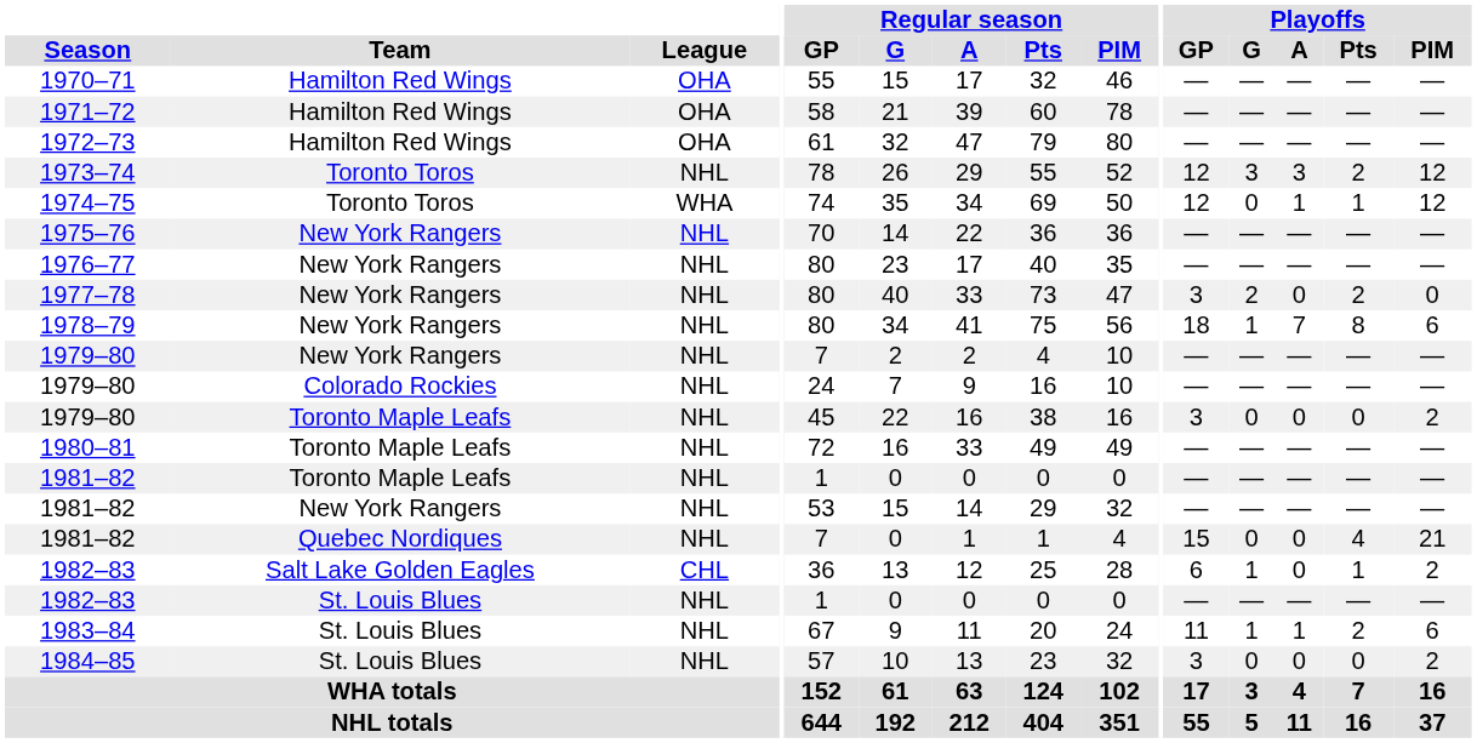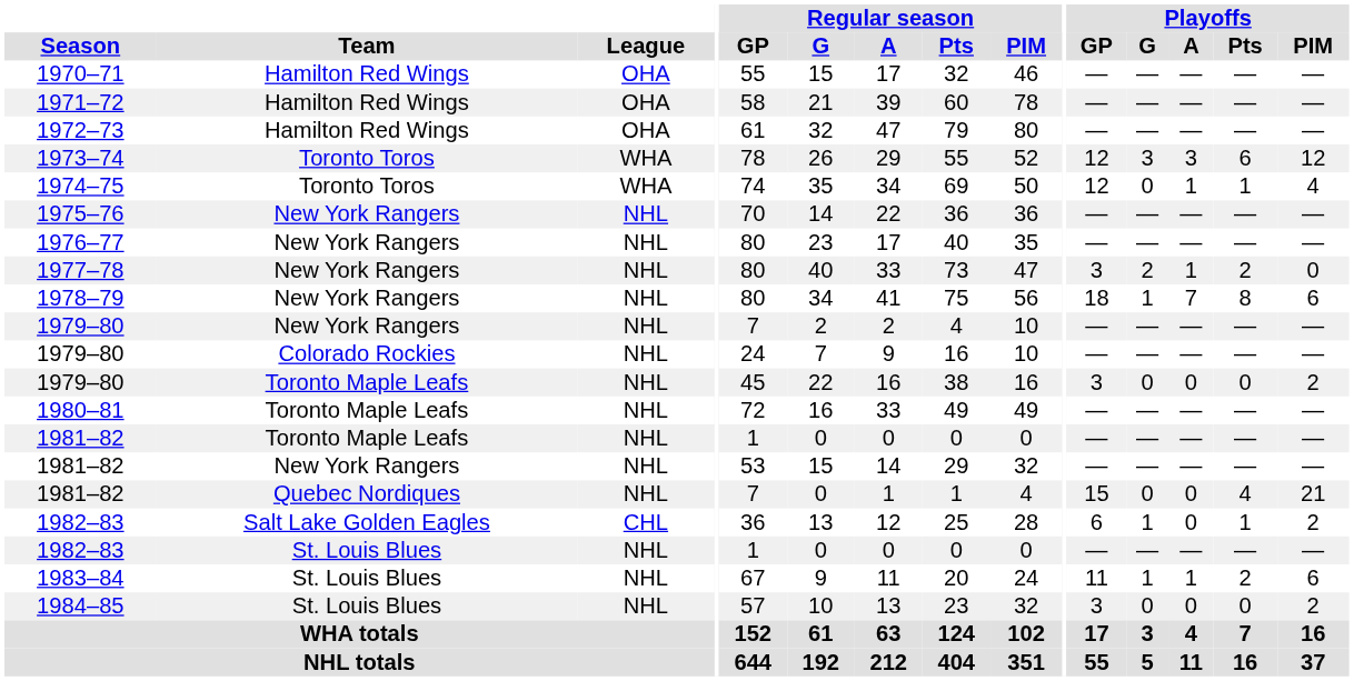 <table border="0" cellpadding="1" cellspacing="0" style="text-align:center; width:60em">
 <tr bgcolor="#e0e0e0">
 <th colspan="3" bgcolor="#ffffff"></th>
 <th rowspan="100" bgcolor="#ffffff"></th>
 <th colspan="5"><a href='#'>Regular season</a></th>
 <th rowspan="100" bgcolor="#ffffff"></th>
 <th colspan="5"><a href='#'>Playoffs</a></th>
 </tr>
 <tr bgcolor="#e0e0e0">
 <th><a href='#'>Season</a></th>
 <th>Team</th>
 <th>League</th>
 <th>GP</th>
 <th><a href='#'>G</a></th>
 <th><a href='#'>A</a></th>
 <th><a href='#'>Pts</a></th>
 <th><a href='#'>PIM</a></th>
 <th>GP</th>
 <th>G</th>
 <th>A</th>
 <th>Pts</th>
 <th>PIM</th>
 </tr>
 <tr>
 <td><a href='#'>1970–71</a></td>
 <td><a href='#'>Hamilton Red Wings</a></td>
 <td><a href='#'>OHA</a></td>
 <td>55</td>
 <td>15</td>
 <td>17</td>
 <td>32</td>
 <td>46</td>
 <td>—</td>
 <td>—</td>
 <td>—</td>
 <td>—</td>
 <td>—</td>
 </tr>
 <tr bgcolor="#f0f0f0">
 <td><a href='#'>1971–72</a></td>
 <td>Hamilton Red Wings</td>
 <td>OHA</td>
 <td>58</td>
 <td>21</td>
 <td>39</td>
 <td>60</td>
 <td>78</td>
 <td>—</td>
 <td>—</td>
 <td>—</td>
 <td>—</td>
 <td>—</td>
 </tr>
 <tr>
 <td><a href='#'>1972–73</a></td>
 <td>Hamilton Red Wings</td>
 <td>OHA</td>
 <td>61</td>
 <td>32</td>
 <td>47</td>
 <td>79</td>
 <td>80</td>
 <td>—</td>
 <td>—</td>
 <td>—</td>
 <td>—</td>
 <td>—</td>
 </tr>
 <tr bgcolor="#f0f0f0">
 <td><a href='#'>1973–74</a></td>
 <td><a href='#'>Toronto Toros</a></td>
-<td>NHL</td>
+<td>WHA</td>
 <td>78</td>
 <td>26</td>
 <td>29</td>
 <td>55</td>
 <td>52</td>
 <td>12</td>
 <td>3</td>
 <td>3</td>
-<td>2</td>
+<td>6</td>
 <td>12</td>
 </tr>
 <tr>
 <td><a href='#'>1974–75</a></td>
 <td>Toronto Toros</td>
 <td>WHA</td>
 <td>74</td>
 <td>35</td>
 <td>34</td>
 <td>69</td>
 <td>50</td>
 <td>12</td>
 <td>0</td>
 <td>1</td>
 <td>1</td>
-<td>12</td>
+<td>4</td>
 </tr>
 <tr bgcolor="#f0f0f0">
 <td><a href='#'>1975–76</a></td>
 <td><a href='#'>New York Rangers</a></td>
 <td><a href='#'>NHL</a></td>
 <td>70</td>
 <td>14</td>
 <td>22</td>
 <td>36</td>
 <td>36</td>
 <td>—</td>
 <td>—</td>
 <td>—</td>
 <td>—</td>
 <td>—</td>
 </tr>
 <tr>
 <td><a href='#'>1976–77</a></td>
 <td>New York Rangers</td>
 <td>NHL</td>
 <td>80</td>
 <td>23</td>
 <td>17</td>
 <td>40</td>
 <td>35</td>
 <td>—</td>
 <td>—</td>
 <td>—</td>
 <td>—</td>
 <td>—</td>
 </tr>
 <tr bgcolor="#f0f0f0">
 <td><a href='#'>1977–78</a></td>
 <td>New York Rangers</td>
 <td>NHL</td>
 <td>80</td>
 <td>40</td>
 <td>33</td>
 <td>73</td>
 <td>47</td>
 <td>3</td>
 <td>2</td>
-<td>0</td>
+<td>1</td>
 <td>2</td>
 <td>0</td>
 </tr>
 <tr>
 <td><a href='#'>1978–79</a></td>
 <td>New York Rangers</td>
 <td>NHL</td>
 <td>80</td>
 <td>34</td>
 <td>41</td>
 <td>75</td>
 <td>56</td>
 <td>18</td>
 <td>1</td>
 <td>7</td>
 <td>8</td>
 <td>6</td>
 </tr>
 <tr bgcolor="#f0f0f0">
 <td><a href='#'>1979–80</a></td>
 <td>New York Rangers</td>
 <td>NHL</td>
 <td>7</td>
 <td>2</td>
 <td>2</td>
 <td>4</td>
 <td>10</td>
 <td>—</td>
 <td>—</td>
 <td>—</td>
 <td>—</td>
 <td>—</td>
 </tr>
 <tr>
 <td>1979–80</td>
 <td><a href='#'>Colorado Rockies</a></td>
 <td>NHL</td>
 <td>24</td>
 <td>7</td>
 <td>9</td>
 <td>16</td>
 <td>10</td>
 <td>—</td>
 <td>—</td>
 <td>—</td>
 <td>—</td>
 <td>—</td>
 </tr>
 <tr bgcolor="#f0f0f0">
 <td>1979–80</td>
 <td><a href='#'>Toronto Maple Leafs</a></td>
 <td>NHL</td>
 <td>45</td>
 <td>22</td>
 <td>16</td>
 <td>38</td>
 <td>16</td>
 <td>3</td>
 <td>0</td>
 <td>0</td>
 <td>0</td>
 <td>2</td>
 </tr>
 <tr>
 <td><a href='#'>1980–81</a></td>
 <td>Toronto Maple Leafs</td>
 <td>NHL</td>
 <td>72</td>
 <td>16</td>
 <td>33</td>
 <td>49</td>
 <td>49</td>
 <td>—</td>
 <td>—</td>
 <td>—</td>
 <td>—</td>
 <td>—</td>
 </tr>
 <tr bgcolor="#f0f0f0">
 <td><a href='#'>1981–82</a></td>
 <td>Toronto Maple Leafs</td>
 <td>NHL</td>
 <td>1</td>
 <td>0</td>
 <td>0</td>
 <td>0</td>
 <td>0</td>
 <td>—</td>
 <td>—</td>
 <td>—</td>
 <td>—</td>
 <td>—</td>
 </tr>
 <tr>
 <td>1981–82</td>
 <td>New York Rangers</td>
 <td>NHL</td>
 <td>53</td>
 <td>15</td>
 <td>14</td>
 <td>29</td>
 <td>32</td>
 <td>—</td>
 <td>—</td>
 <td>—</td>
 <td>—</td>
 <td>—</td>
 </tr>
 <tr bgcolor="#f0f0f0">
 <td>1981–82</td>
 <td><a href='#'>Quebec Nordiques</a></td>
 <td>NHL</td>
 <td>7</td>
 <td>0</td>
 <td>1</td>
 <td>1</td>
 <td>4</td>
 <td>15</td>
 <td>0</td>
 <td>0</td>
 <td>4</td>
 <td>21</td>
 </tr>
 <tr>
 <td><a href='#'>1982–83</a></td>
 <td><a href='#'>Salt Lake Golden Eagles</a></td>
 <td><a href='#'>CHL</a></td>
 <td>36</td>
 <td>13</td>
 <td>12</td>
 <td>25</td>
 <td>28</td>
 <td>6</td>
 <td>1</td>
 <td>0</td>
 <td>1</td>
 <td>2</td>
 </tr>
 <tr bgcolor="#f0f0f0">
 <td><a href='#'>1982–83</a></td>
 <td><a href='#'>St. Louis Blues</a></td>
 <td>NHL</td>
 <td>1</td>
 <td>0</td>
 <td>0</td>
 <td>0</td>
 <td>0</td>
 <td>—</td>
 <td>—</td>
 <td>—</td>
 <td>—</td>
 <td>—</td>
 </tr>
 <tr>
 <td><a href='#'>1983–84</a></td>
 <td>St. Louis Blues</td>
 <td>NHL</td>
 <td>67</td>
 <td>9</td>
 <td>11</td>
 <td>20</td>
 <td>24</td>
 <td>11</td>
 <td>1</td>
 <td>1</td>
 <td>2</td>
 <td>6</td>
 </tr>
 <tr bgcolor="#f0f0f0">
 <td><a href='#'>1984–85</a></td>
 <td>St. Louis Blues</td>
 <td>NHL</td>
 <td>57</td>
 <td>10</td>
 <td>13</td>
 <td>23</td>
 <td>32</td>
 <td>3</td>
 <td>0</td>
 <td>0</td>
 <td>0</td>
 <td>2</td>
 </tr>
 <tr bgcolor="#e0e0e0">
 <th colspan="3">WHA totals</th>
 <th>152</th>
 <th>61</th>
 <th>63</th>
 <th>124</th>
 <th>102</th>
 <th>17</th>
 <th>3</th>
 <th>4</th>
 <th>7</th>
 <th>16</th>
 </tr>
 <tr bgcolor="#e0e0e0">
 <th colspan="3">NHL totals</th>
 <th>644</th>
 <th>192</th>
 <th>212</th>
 <th>404</th>
 <th>351</th>
 <th>55</th>
 <th>5</th>
 <th>11</th>
 <th>16</th>
 <th>37</th>
 </tr>
 <tr>
 </tr>
 </table>
